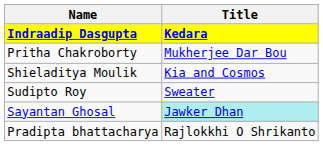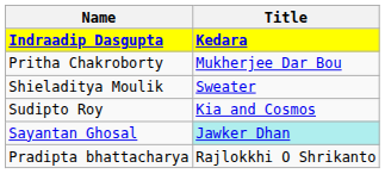 <table class="wikitable">
 <tr>
 <th>Name</th>
 <th>Title</th>
 </tr>
 <tr>
 <td style="background:#FFFF00"><strong><a href='#'>Indraadip Dasgupta</a></strong></td>
 <td style="background:#FFFF00"><strong><a href='#'>Kedara</a></strong></td>
 </tr>
 <tr>
 <td>Pritha Chakroborty</td>
 <td><a href='#'>Mukherjee Dar Bou</a></td>
 </tr>
 <tr>
 <td>Shieladitya Moulik</td>
-<td><a href='#'>Kia and Cosmos</a></td>
+<td><a href='#'>Sweater</a></td>
 </tr>
 <tr>
 <td>Sudipto Roy</td>
-<td><a href='#'>Sweater</a></td>
+<td><a href='#'>Kia and Cosmos</a></td>
 </tr>
 <tr>
 <td><a href='#'>Sayantan Ghosal</a></td>
 <td style="background: paleturquoise;"><a href='#'>Jawker Dhan</a></td>
 </tr>
 <tr>
 <td>Pradipta bhattacharya</td>
 <td>Rajlokkhi O Shrikanto</td>
 </tr>
 </table>
